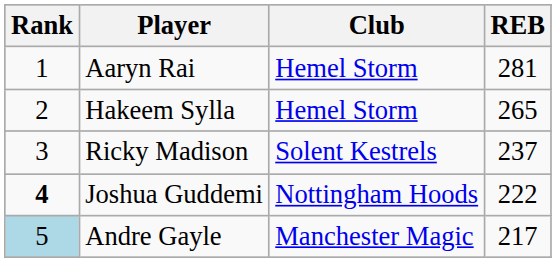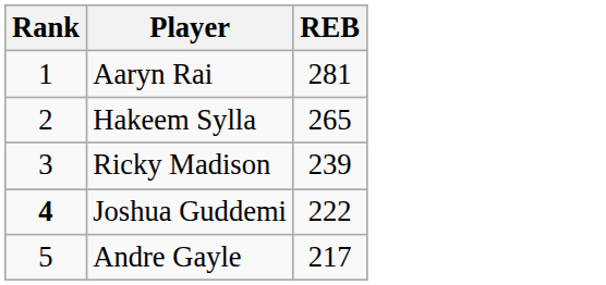 <table class="wikitable" style="text-align:center">
 <tr>
 <th>Rank</th>
 <th>Player</th>
-<th>Club</th>
 <th>REB</th>
 </tr>
 <tr>
 <td rowspan="1">1</td>
 <td align="left"> Aaryn Rai</td>
-<td align="left"><a href='#'>Hemel Storm</a></td>
 <td rowspan="1">281</td>
 </tr>
 <tr>
 <td rowspan="1">2</td>
 <td align="left"> Hakeem Sylla</td>
-<td align="left"><a href='#'>Hemel Storm</a></td>
 <td rowspan="1">265</td>
 </tr>
 <tr>
 <td rowspan="1">3</td>
 <td align="left"> Ricky Madison</td>
-<td align="left"><a href='#'>Solent Kestrels</a></td>
-<td rowspan="1">237</td>
+<td rowspan="1">239</td>
 </tr>
 <tr>
 <td rowspan="1"><strong>4</strong></td>
 <td align="left"> Joshua Guddemi</td>
-<td align="left"><a href='#'>Nottingham Hoods</a></td>
 <td rowspan="1">222</td>
 </tr>
 <tr>
-<td rowspan="1" style="background: lightblue;">5</td>
+<td rowspan="1">5</td>
 <td align="left"> Andre Gayle</td>
-<td align="left"><a href='#'>Manchester Magic</a></td>
 <td rowspan="1">217</td>
 </tr>
 </table>
